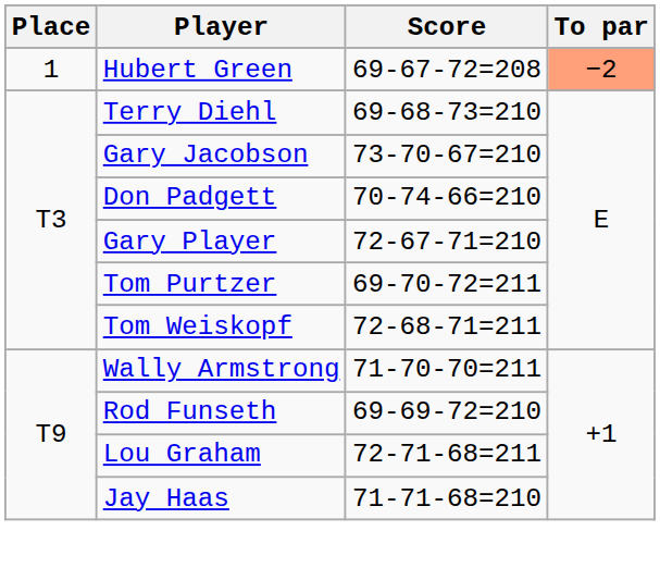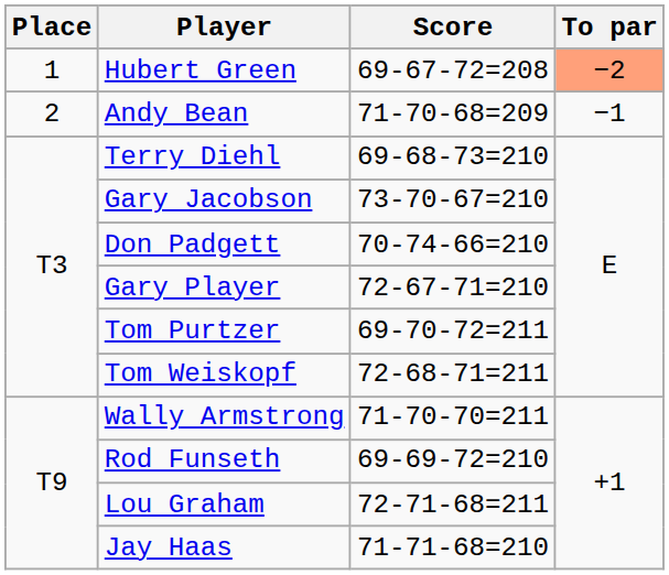 <table class="wikitable">
 <tr>
 <th>Place</th>
 <th>Player</th>
 <th>Score</th>
 <th>To par</th>
 </tr>
 <tr>
 <td align=center>1</td>
 <td> <a href='#'>Hubert Green</a></td>
 <td align=center>69-67-72=208</td>
 <td align=center style="background: lightsalmon;">−2</td>
+</tr>
+<tr>
+<td align=center>2</td>
+<td> <a href='#'>Andy Bean</a></td>
+<td align=center>71-70-68=209</td>
+<td align=center>−1</td>
 </tr>
 <tr>
 <td rowspan="6" align=center>T3</td>
 <td> <a href='#'>Terry Diehl</a></td>
 <td align=center>69-68-73=210</td>
 <td rowspan="6" align=center>E</td>
 </tr>
 <tr>
 <td> <a href='#'>Gary Jacobson</a></td>
 <td align=center>73-70-67=210</td>
 </tr>
 <tr>
 <td> <a href='#'>Don Padgett</a></td>
 <td align=center>70-74-66=210</td>
 </tr>
 <tr>
 <td> <a href='#'>Gary Player</a></td>
 <td align=center>72-67-71=210</td>
 </tr>
 <tr>
 <td> <a href='#'>Tom Purtzer</a></td>
 <td align=center>69-70-72=211</td>
 </tr>
 <tr>
 <td> <a href='#'>Tom Weiskopf</a></td>
 <td align=center>72-68-71=211</td>
 </tr>
 <tr>
 <td rowspan="4" align=center>T9</td>
 <td> <a href='#'>Wally Armstrong</a></td>
 <td align=center>71-70-70=211</td>
 <td rowspan="4" align=center>+1</td>
 </tr>
 <tr>
 <td> <a href='#'>Rod Funseth</a></td>
 <td align=center>69-69-72=210</td>
 </tr>
 <tr>
 <td> <a href='#'>Lou Graham</a></td>
 <td align=center>72-71-68=211</td>
 </tr>
 <tr>
 <td> <a href='#'>Jay Haas</a></td>
 <td align=center>71-71-68=210</td>
 </tr>
 </table>
